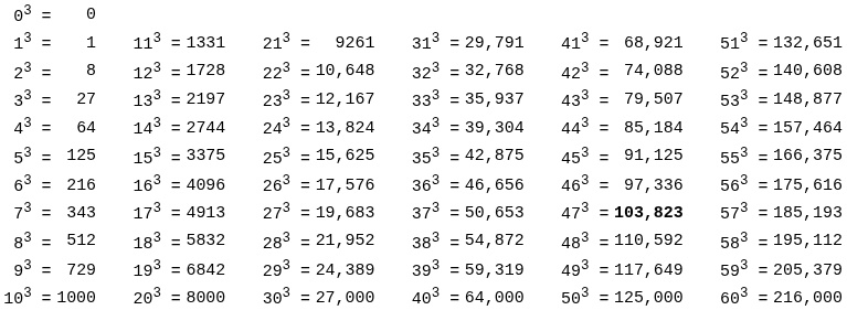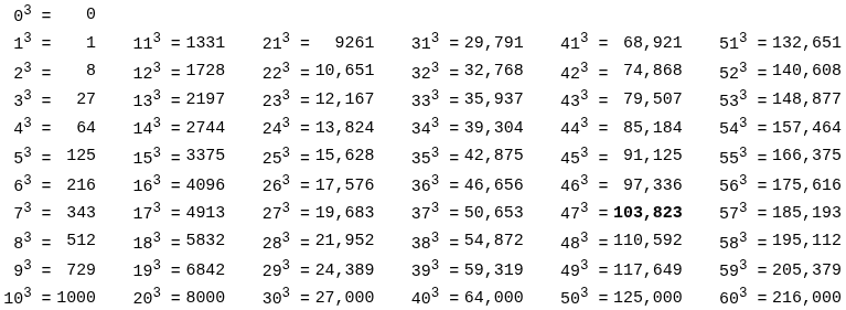 <table style="text-align:right;">
 <tr>
 <td style="padding-left:2em;">0<sup>3</sup> =</td>
 <td>0</td>
 </tr>
 <tr>
 <td style="padding-left:2em;">1<sup>3</sup> =</td>
 <td>1</td>
 <td style="padding-left:2em;">11<sup>3</sup> =</td>
 <td>1331</td>
 <td style="padding-left:2em;">21<sup>3</sup> =</td>
 <td>9261</td>
 <td style="padding-left:2em;">31<sup>3</sup> =</td>
 <td>29,791</td>
 <td style="padding-left:2em;">41<sup>3</sup> =</td>
 <td>68,921</td>
 <td style="padding-left:2em;">51<sup>3</sup> =</td>
 <td>132,651</td>
 </tr>
 <tr>
 <td style="padding-left:2em;">2<sup>3</sup> =</td>
 <td>8</td>
 <td style="padding-left:2em;">12<sup>3</sup> =</td>
 <td>1728</td>
 <td style="padding-left:2em;">22<sup>3</sup> =</td>
-<td>10,648</td>
+<td>10,651</td>
 <td style="padding-left:2em;">32<sup>3</sup> =</td>
 <td>32,768</td>
 <td style="padding-left:2em;">42<sup>3</sup> =</td>
-<td>74,088</td>
+<td>74,868</td>
 <td style="padding-left:2em;">52<sup>3</sup> =</td>
 <td>140,608</td>
 </tr>
 <tr>
 <td style="padding-left:2em;">3<sup>3</sup> =</td>
 <td>27</td>
 <td style="padding-left:2em;">13<sup>3</sup> =</td>
 <td>2197</td>
 <td style="padding-left:2em;">23<sup>3</sup> =</td>
 <td>12,167</td>
 <td style="padding-left:2em;">33<sup>3</sup> =</td>
 <td>35,937</td>
 <td style="padding-left:2em;">43<sup>3</sup> =</td>
 <td>79,507</td>
 <td style="padding-left:2em;">53<sup>3</sup> =</td>
 <td>148,877</td>
 </tr>
 <tr>
 <td style="padding-left:2em;">4<sup>3</sup> =</td>
 <td>64</td>
 <td style="padding-left:2em;">14<sup>3</sup> =</td>
 <td>2744</td>
 <td style="padding-left:2em;">24<sup>3</sup> =</td>
 <td>13,824</td>
 <td style="padding-left:2em;">34<sup>3</sup> =</td>
 <td>39,304</td>
 <td style="padding-left:2em;">44<sup>3</sup> =</td>
 <td>85,184</td>
 <td style="padding-left:2em;">54<sup>3</sup> =</td>
 <td>157,464</td>
 </tr>
 <tr>
 <td style="padding-left:2em;">5<sup>3</sup> =</td>
 <td>125</td>
 <td style="padding-left:2em;">15<sup>3</sup> =</td>
 <td>3375</td>
 <td style="padding-left:2em;">25<sup>3</sup> =</td>
-<td>15,625</td>
+<td>15,628</td>
 <td style="padding-left:2em;">35<sup>3</sup> =</td>
 <td>42,875</td>
 <td style="padding-left:2em;">45<sup>3</sup> =</td>
 <td>91,125</td>
 <td style="padding-left:2em;">55<sup>3</sup> =</td>
 <td>166,375</td>
 </tr>
 <tr>
 <td style="padding-left:2em;">6<sup>3</sup> =</td>
 <td>216</td>
 <td style="padding-left:2em;">16<sup>3</sup> =</td>
 <td>4096</td>
 <td style="padding-left:2em;">26<sup>3</sup> =</td>
 <td>17,576</td>
 <td style="padding-left:2em;">36<sup>3</sup> =</td>
 <td>46,656</td>
 <td style="padding-left:2em;">46<sup>3</sup> =</td>
 <td>97,336</td>
 <td style="padding-left:2em;">56<sup>3</sup> =</td>
 <td>175,616</td>
 </tr>
 <tr>
 <td style="padding-left:2em;">7<sup>3</sup> =</td>
 <td>343</td>
 <td style="padding-left:2em;">17<sup>3</sup> =</td>
 <td>4913</td>
 <td style="padding-left:2em;">27<sup>3</sup> =</td>
 <td>19,683</td>
 <td style="padding-left:2em;">37<sup>3</sup> =</td>
 <td>50,653</td>
 <td style="padding-left:2em;">47<sup>3</sup> =</td>
 <td><strong>103,823</strong></td>
 <td style="padding-left:2em;">57<sup>3</sup> =</td>
 <td>185,193</td>
 </tr>
 <tr>
 <td style="padding-left:2em;">8<sup>3</sup> =</td>
 <td>512</td>
 <td style="padding-left:2em;">18<sup>3</sup> =</td>
 <td>5832</td>
 <td style="padding-left:2em;">28<sup>3</sup> =</td>
 <td>21,952</td>
 <td style="padding-left:2em;">38<sup>3</sup> =</td>
 <td>54,872</td>
 <td style="padding-left:2em;">48<sup>3</sup> =</td>
 <td>110,592</td>
 <td style="padding-left:2em;">58<sup>3</sup> =</td>
 <td>195,112</td>
 </tr>
 <tr>
 <td style="padding-left:2em;">9<sup>3</sup> =</td>
 <td>729</td>
 <td style="padding-left:2em;">19<sup>3</sup> =</td>
 <td>6842</td>
 <td style="padding-left:2em;">29<sup>3</sup> =</td>
 <td>24,389</td>
 <td style="padding-left:2em;">39<sup>3</sup> =</td>
 <td>59,319</td>
 <td style="padding-left:2em;">49<sup>3</sup> =</td>
 <td>117,649</td>
 <td style="padding-left:2em;">59<sup>3</sup> =</td>
 <td>205,379</td>
 </tr>
 <tr>
 <td style="padding-left:2em;">10<sup>3</sup> =</td>
 <td>1000</td>
 <td style="padding-left:2em;">20<sup>3</sup> =</td>
 <td>8000</td>
 <td style="padding-left:2em;">30<sup>3</sup> =</td>
 <td>27,000</td>
 <td style="padding-left:2em;">40<sup>3</sup> =</td>
 <td>64,000</td>
 <td style="padding-left:2em;">50<sup>3</sup> =</td>
 <td>125,000</td>
 <td style="padding-left:2em;">60<sup>3</sup> =</td>
 <td>216,000</td>
 </tr>
 </table>
